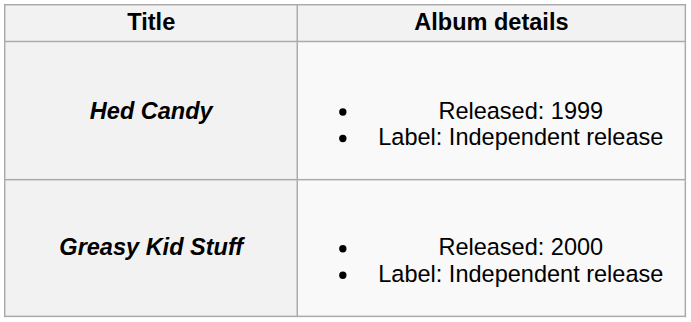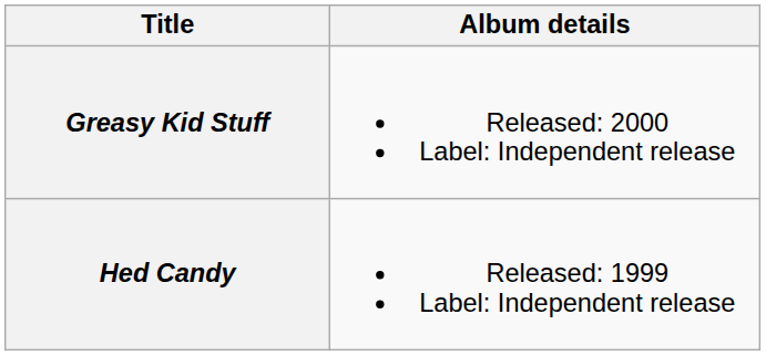 <table class="wikitable plainrowheaders" style="text-align:center;">
 <tr>
 <th scope="col" style="width:12em;">Title</th>
 <th scope="col" style="width:16em;">Album details</th>
 </tr>
 <tr>
+<th scope="row"><em>Greasy Kid Stuff</em></th>
+<td><br><ul><li>Released: 2000</li><li>Label: Independent release</li></ul></td>
+</tr>
+<tr>
 <th scope="row"><em>Hed Candy</em></th>
 <td><br><ul><li>Released: 1999</li><li>Label: Independent release</li></ul></td>
 </tr>
-<tr>
-<th scope="row"><em>Greasy Kid Stuff</em></th>
-<td><br><ul><li>Released: 2000</li><li>Label: Independent release</li></ul></td>
-</tr>
 </table>
